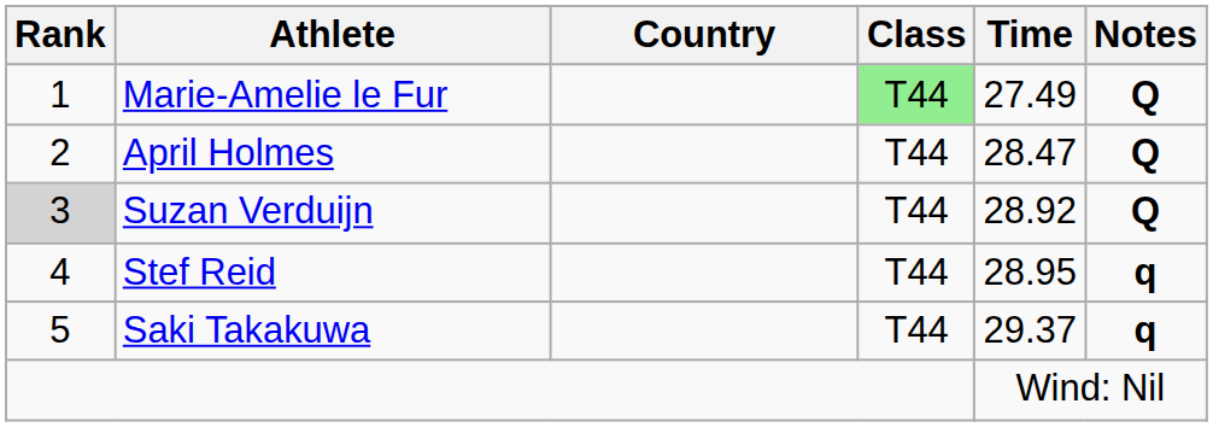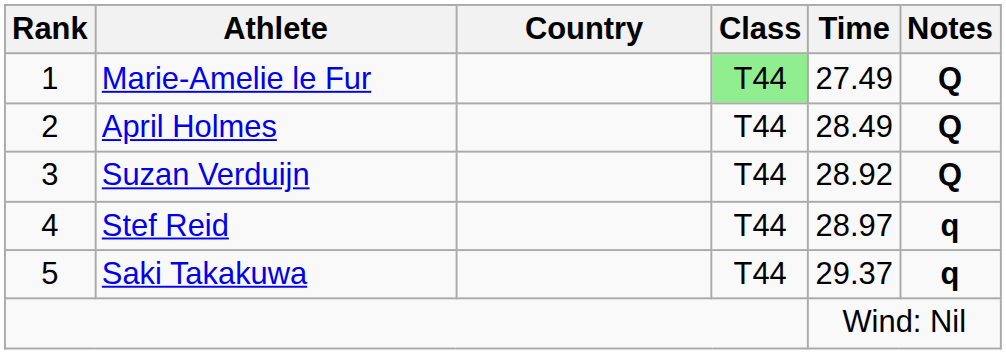 <table class="wikitable sortable" style="text-align:center">
 <tr>
 <th>Rank</th>
 <th style="width:180px">Athlete</th>
 <th style="width:125px">Country</th>
 <th>Class</th>
 <th>Time</th>
 <th>Notes</th>
 </tr>
 <tr>
 <td>1</td>
 <td style="text-align:left;"><a href='#'>Marie-Amelie le Fur</a></td>
 <td style="text-align:left;"></td>
 <td style="background: lightgreen;">T44</td>
 <td>27.49</td>
 <td><strong>Q</strong></td>
 </tr>
 <tr>
 <td>2</td>
 <td style="text-align:left;"><a href='#'>April Holmes</a></td>
 <td style="text-align:left;"></td>
 <td>T44</td>
-<td>28.47</td>
+<td>28.49</td>
 <td><strong>Q</strong></td>
 </tr>
 <tr>
-<td style="background: lightgrey;">3</td>
+<td>3</td>
 <td style="text-align:left;"><a href='#'>Suzan Verduijn</a></td>
 <td style="text-align:left;"></td>
 <td>T44</td>
 <td>28.92</td>
 <td><strong>Q</strong></td>
 </tr>
 <tr>
 <td>4</td>
 <td style="text-align:left;"><a href='#'>Stef Reid</a></td>
 <td style="text-align:left;"></td>
 <td>T44</td>
-<td>28.95</td>
+<td>28.97</td>
 <td><strong>q</strong></td>
 </tr>
 <tr>
 <td>5</td>
 <td style="text-align:left;"><a href='#'>Saki Takakuwa</a></td>
 <td style="text-align:left;"></td>
 <td>T44</td>
 <td>29.37</td>
 <td><strong>q</strong></td>
 </tr>
 <tr class="sortbottom">
 <td colspan="4"></td>
 <td colspan="2">Wind: Nil</td>
 </tr>
 </table>
